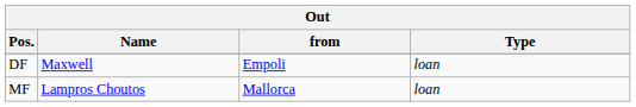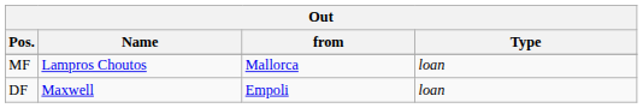 <table class="wikitable" style="font-size:90%;width:99%;">
 <tr>
 <th colspan="4">Out</th>
 </tr>
 <tr>
 <th width=3%>Pos.</th>
 <th width=33%>Name</th>
 <th width=28%>from</th>
 <th width=36%>Type</th>
 </tr>
 <tr>
 </tr>
 <tr>
+<td>MF</td>
+<td><a href='#'>Lampros Choutos</a></td>
+<td><a href='#'>Mallorca</a></td>
+<td><em>loan </em></td>
+</tr>
+<tr>
 <td>DF</td>
 <td><a href='#'>Maxwell</a></td>
 <td><a href='#'>Empoli</a></td>
 <td><em>loan</em></td>
 </tr>
-<tr>
-<td>MF</td>
-<td><a href='#'>Lampros Choutos</a></td>
-<td><a href='#'>Mallorca</a></td>
-<td><em>loan </em></td>
-</tr>
 </table>
